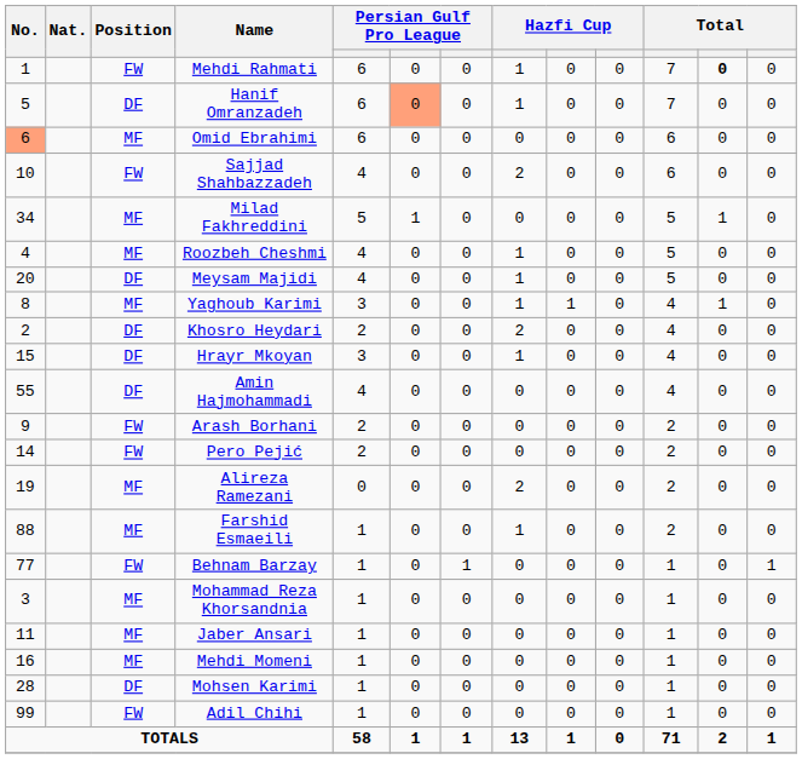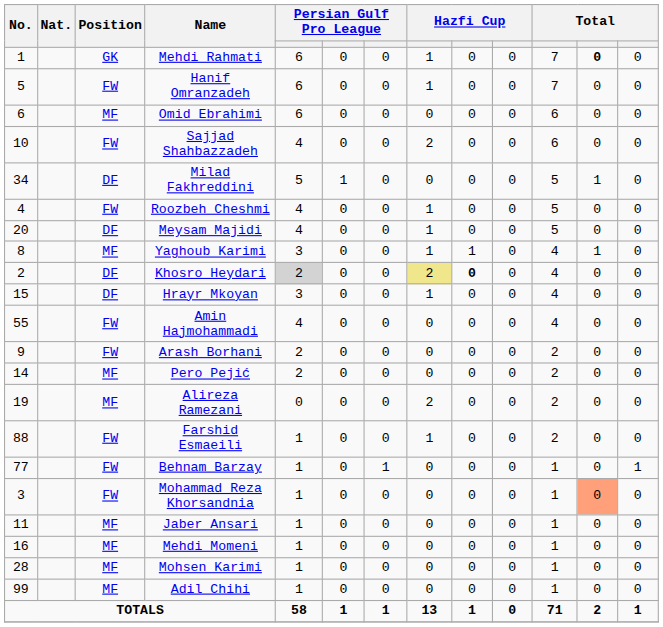 <table class="wikitable" style="font-size: 95%; text-align: center;">
 <tr>
 <th rowspan="2" style="width:5%;">No.</th>
 <th rowspan="2" style="width:5%;">Nat.</th>
 <th rowspan="2" style="width:5%;">Position</th>
 <th rowspan="2" style="width:20%;">Name</th>
 <th colspan=3><a href='#'>Persian Gulf Pro League</a></th>
 <th colspan=3><a href='#'>Hazfi Cup</a></th>
 <th colspan=3>Total</th>
 </tr>
 <tr>
 <th width=60></th>
 <th width=60></th>
 <th width=60></th>
 <th width=60></th>
 <th width=60></th>
 <th width=60></th>
 <th width=60></th>
 <th width=60></th>
 <th width=60></th>
 </tr>
 <tr>
 <td>1</td>
 <td></td>
-<td><a href='#'>FW</a></td>
+<td><a href='#'>GK</a></td>
 <td><a href='#'>Mehdi Rahmati</a></td>
 <td>6</td>
 <td>0</td>
 <td>0</td>
 <td>1</td>
 <td>0</td>
 <td>0</td>
 <td>7</td>
 <td><strong>0</strong></td>
 <td>0</td>
 </tr>
 <tr>
 <td>5</td>
 <td></td>
-<td><a href='#'>DF</a></td>
+<td><a href='#'>FW</a></td>
 <td><a href='#'>Hanif Omranzadeh</a></td>
 <td>6</td>
-<td style="background: lightsalmon;">0</td>
+<td>0</td>
 <td>0</td>
 <td>1</td>
 <td>0</td>
 <td>0</td>
 <td>7</td>
 <td>0</td>
 <td>0</td>
 </tr>
 <tr>
-<td style="background: lightsalmon;">6</td>
+<td>6</td>
 <td></td>
 <td><a href='#'>MF</a></td>
 <td><a href='#'>Omid Ebrahimi</a></td>
 <td>6</td>
 <td>0</td>
 <td>0</td>
 <td>0</td>
 <td>0</td>
 <td>0</td>
 <td>6</td>
 <td>0</td>
 <td>0</td>
 </tr>
 <tr>
 <td>10</td>
 <td></td>
 <td><a href='#'>FW</a></td>
 <td><a href='#'>Sajjad Shahbazzadeh</a></td>
 <td>4</td>
 <td>0</td>
 <td>0</td>
 <td>2</td>
 <td>0</td>
 <td>0</td>
 <td>6</td>
 <td>0</td>
 <td>0</td>
 </tr>
 <tr>
 <td>34</td>
 <td></td>
-<td><a href='#'>MF</a></td>
+<td><a href='#'>DF</a></td>
 <td><a href='#'>Milad Fakhreddini</a></td>
 <td>5</td>
 <td>1</td>
 <td>0</td>
 <td>0</td>
 <td>0</td>
 <td>0</td>
 <td>5</td>
 <td>1</td>
 <td>0</td>
 </tr>
 <tr>
 <td>4</td>
 <td></td>
-<td><a href='#'>MF</a></td>
+<td><a href='#'>FW</a></td>
 <td><a href='#'>Roozbeh Cheshmi</a></td>
 <td>4</td>
 <td>0</td>
 <td>0</td>
 <td>1</td>
 <td>0</td>
 <td>0</td>
 <td>5</td>
 <td>0</td>
 <td>0</td>
 </tr>
 <tr>
 <td>20</td>
 <td></td>
 <td><a href='#'>DF</a></td>
 <td><a href='#'>Meysam Majidi</a></td>
 <td>4</td>
 <td>0</td>
 <td>0</td>
 <td>1</td>
 <td>0</td>
 <td>0</td>
 <td>5</td>
 <td>0</td>
 <td>0</td>
 </tr>
 <tr>
 <td>8</td>
 <td></td>
 <td><a href='#'>MF</a></td>
 <td><a href='#'>Yaghoub Karimi</a></td>
 <td>3</td>
 <td>0</td>
 <td>0</td>
 <td>1</td>
 <td>1</td>
 <td>0</td>
 <td>4</td>
 <td>1</td>
 <td>0</td>
 </tr>
 <tr>
 <td>2</td>
 <td></td>
 <td><a href='#'>DF</a></td>
 <td><a href='#'>Khosro Heydari</a></td>
-<td>2</td>
+<td style="background: lightgrey;">2</td>
 <td>0</td>
 <td>0</td>
-<td>2</td>
-<td>0</td>
+<td style="background: khaki;">2</td>
+<td><strong>0</strong></td>
 <td>0</td>
 <td>4</td>
 <td>0</td>
 <td>0</td>
 </tr>
 <tr>
 <td>15</td>
 <td></td>
 <td><a href='#'>DF</a></td>
 <td><a href='#'>Hrayr Mkoyan</a></td>
 <td>3</td>
 <td>0</td>
 <td>0</td>
 <td>1</td>
 <td>0</td>
 <td>0</td>
 <td>4</td>
 <td>0</td>
 <td>0</td>
 </tr>
 <tr>
 <td>55</td>
 <td></td>
-<td><a href='#'>DF</a></td>
+<td><a href='#'>FW</a></td>
 <td><a href='#'>Amin Hajmohammadi</a></td>
 <td>4</td>
 <td>0</td>
 <td>0</td>
 <td>0</td>
 <td>0</td>
 <td>0</td>
 <td>4</td>
 <td>0</td>
 <td>0</td>
 </tr>
 <tr>
 <td>9</td>
 <td></td>
 <td><a href='#'>FW</a></td>
 <td><a href='#'>Arash Borhani</a></td>
 <td>2</td>
 <td>0</td>
 <td>0</td>
 <td>0</td>
 <td>0</td>
 <td>0</td>
 <td>2</td>
 <td>0</td>
 <td>0</td>
 </tr>
 <tr>
 <td>14</td>
 <td></td>
-<td><a href='#'>FW</a></td>
+<td><a href='#'>MF</a></td>
 <td><a href='#'>Pero Pejić</a></td>
 <td>2</td>
 <td>0</td>
 <td>0</td>
 <td>0</td>
 <td>0</td>
 <td>0</td>
 <td>2</td>
 <td>0</td>
 <td>0</td>
 </tr>
 <tr>
 <td>19</td>
 <td></td>
 <td><a href='#'>MF</a></td>
 <td><a href='#'>Alireza Ramezani</a></td>
 <td>0</td>
 <td>0</td>
 <td>0</td>
 <td>2</td>
 <td>0</td>
 <td>0</td>
 <td>2</td>
 <td>0</td>
 <td>0</td>
 </tr>
 <tr>
 <td>88</td>
 <td></td>
-<td><a href='#'>MF</a></td>
+<td><a href='#'>FW</a></td>
 <td><a href='#'>Farshid Esmaeili</a></td>
 <td>1</td>
 <td>0</td>
 <td>0</td>
 <td>1</td>
 <td>0</td>
 <td>0</td>
 <td>2</td>
 <td>0</td>
 <td>0</td>
 </tr>
 <tr>
 <td>77</td>
 <td></td>
 <td><a href='#'>FW</a></td>
 <td><a href='#'>Behnam Barzay</a></td>
 <td>1</td>
 <td>0</td>
 <td>1</td>
 <td>0</td>
 <td>0</td>
 <td>0</td>
 <td>1</td>
 <td>0</td>
 <td>1</td>
 </tr>
 <tr>
 <td>3</td>
 <td></td>
-<td><a href='#'>MF</a></td>
+<td><a href='#'>FW</a></td>
 <td><a href='#'>Mohammad Reza Khorsandnia</a></td>
 <td>1</td>
 <td>0</td>
 <td>0</td>
 <td>0</td>
 <td>0</td>
 <td>0</td>
 <td>1</td>
-<td>0</td>
+<td style="background: lightsalmon;">0</td>
 <td>0</td>
 </tr>
 <tr>
 <td>11</td>
 <td></td>
 <td><a href='#'>MF</a></td>
 <td><a href='#'>Jaber Ansari</a></td>
 <td>1</td>
 <td>0</td>
 <td>0</td>
 <td>0</td>
 <td>0</td>
 <td>0</td>
 <td>1</td>
 <td>0</td>
 <td>0</td>
 </tr>
 <tr>
 <td>16</td>
 <td></td>
 <td><a href='#'>MF</a></td>
 <td><a href='#'>Mehdi Momeni</a></td>
 <td>1</td>
 <td>0</td>
 <td>0</td>
 <td>0</td>
 <td>0</td>
 <td>0</td>
 <td>1</td>
 <td>0</td>
 <td>0</td>
 </tr>
 <tr>
 <td>28</td>
 <td></td>
-<td><a href='#'>DF</a></td>
+<td><a href='#'>MF</a></td>
 <td><a href='#'>Mohsen Karimi</a></td>
 <td>1</td>
 <td>0</td>
 <td>0</td>
 <td>0</td>
 <td>0</td>
 <td>0</td>
 <td>1</td>
 <td>0</td>
 <td>0</td>
 </tr>
 <tr>
 <td>99</td>
 <td></td>
-<td><a href='#'>FW</a></td>
+<td><a href='#'>MF</a></td>
 <td><a href='#'>Adil Chihi</a></td>
 <td>1</td>
 <td>0</td>
 <td>0</td>
 <td>0</td>
 <td>0</td>
 <td>0</td>
 <td>1</td>
 <td>0</td>
 <td>0</td>
 </tr>
 <tr>
 <td colspan="4"><strong>TOTALS</strong></td>
 <td><strong>58</strong></td>
 <td><strong>1</strong></td>
 <td><strong>1</strong></td>
 <td><strong>13</strong></td>
 <td><strong>1</strong></td>
 <td><strong>0</strong></td>
 <td><strong>71</strong></td>
 <td><strong>2</strong></td>
 <td><strong>1</strong></td>
 </tr>
 <tr>
 </tr>
 </table>
